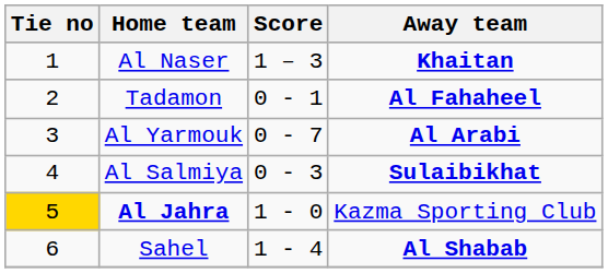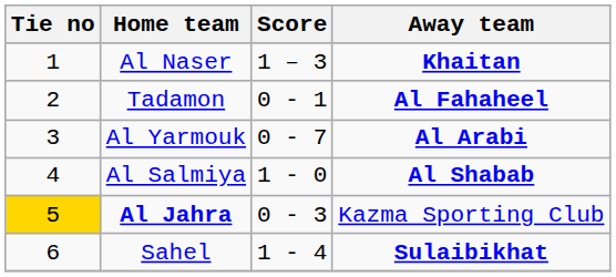 <table class="wikitable" style="text-align: center">
 <tr>
 <th>Tie no</th>
 <th>Home team</th>
 <th>Score</th>
 <th>Away team</th>
 </tr>
 <tr>
 <td>1</td>
 <td><a href='#'>Al Naser</a></td>
 <td>1 – 3</td>
 <td><strong><a href='#'>Khaitan</a></strong></td>
 </tr>
 <tr>
 <td>2</td>
 <td><a href='#'>Tadamon</a></td>
 <td>0 - 1</td>
 <td><strong><a href='#'>Al Fahaheel</a></strong></td>
 </tr>
 <tr>
 <td>3</td>
 <td><a href='#'>Al Yarmouk</a></td>
 <td>0 - 7</td>
 <td><strong><a href='#'>Al Arabi</a></strong></td>
 </tr>
 <tr>
 <td>4</td>
 <td><a href='#'>Al Salmiya</a></td>
-<td>0 - 3</td>
-<td><strong><a href='#'>Sulaibikhat</a></strong></td>
+<td>1 - 0</td>
+<td><strong><a href='#'>Al Shabab</a></strong></td>
 </tr>
 <tr>
 <td style="background: gold;">5</td>
 <td><strong><a href='#'>Al Jahra</a></strong></td>
-<td>1 - 0</td>
+<td>0 - 3</td>
 <td><a href='#'>Kazma Sporting Club</a></td>
 </tr>
 <tr>
 <td>6</td>
 <td><a href='#'>Sahel</a></td>
 <td>1 - 4</td>
-<td><strong><a href='#'>Al Shabab</a></strong></td>
+<td><strong><a href='#'>Sulaibikhat</a></strong></td>
 </tr>
 <tr>
 </tr>
 </table>
